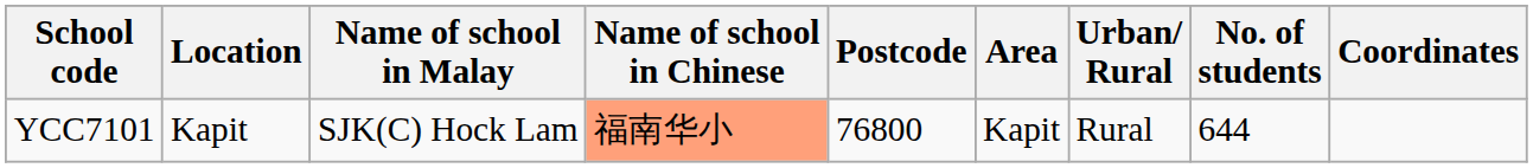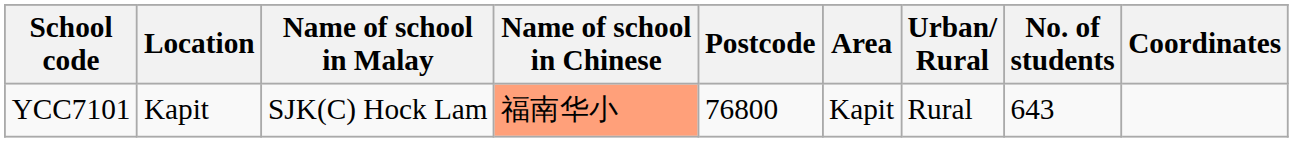 <table class="wikitable sortable">
 <tr>
 <th>School<br>code</th>
 <th>Location</th>
 <th>Name of school<br>in Malay</th>
 <th>Name of school<br>in Chinese</th>
 <th>Postcode</th>
 <th>Area</th>
 <th>Urban/<br>Rural</th>
 <th>No. of<br>students</th>
 <th>Coordinates</th>
 </tr>
 <tr>
 <td>YCC7101</td>
 <td>Kapit</td>
 <td>SJK(C) Hock Lam</td>
 <td style="background: lightsalmon;">福南华小</td>
 <td>76800</td>
 <td>Kapit</td>
 <td>Rural</td>
-<td>644</td>
+<td>643</td>
 <td></td>
 </tr>
 </table>
